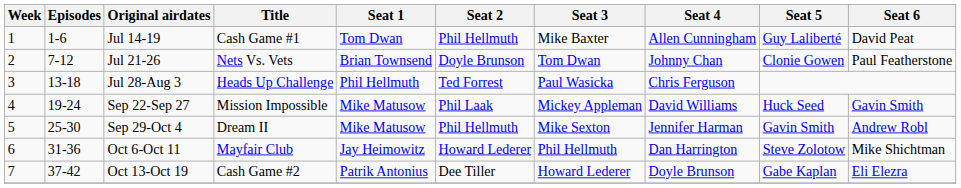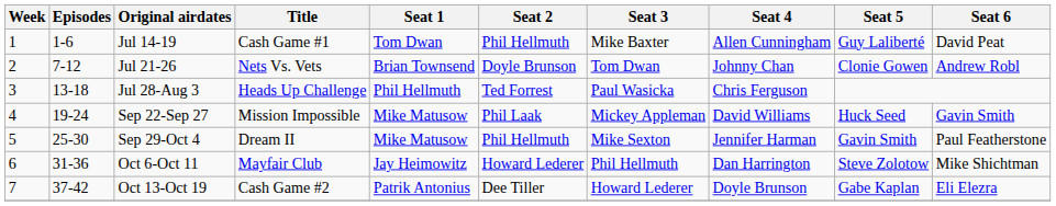 <table class="wikitable" >
 <tr>
 <th>Week</th>
 <th>Episodes</th>
 <th>Original airdates</th>
 <th>Title</th>
 <th>Seat 1</th>
 <th>Seat 2</th>
 <th>Seat 3</th>
 <th>Seat 4</th>
 <th>Seat 5</th>
 <th>Seat 6</th>
 </tr>
 <tr>
 <td>1</td>
 <td>1-6</td>
 <td>Jul 14-19</td>
 <td>Cash Game #1</td>
 <td><a href='#'>Tom Dwan</a></td>
 <td><a href='#'>Phil Hellmuth</a></td>
 <td>Mike Baxter</td>
 <td><a href='#'>Allen Cunningham</a></td>
 <td><a href='#'>Guy Laliberté</a></td>
 <td>David Peat</td>
 </tr>
 <tr>
 <td>2</td>
 <td>7-12</td>
 <td>Jul 21-26</td>
 <td><a href='#'>Nets</a> Vs. Vets</td>
 <td><a href='#'>Brian Townsend</a></td>
 <td><a href='#'>Doyle Brunson</a></td>
 <td><a href='#'>Tom Dwan</a></td>
 <td><a href='#'>Johnny Chan</a></td>
 <td><a href='#'>Clonie Gowen</a></td>
-<td>Paul Featherstone</td>
+<td><a href='#'>Andrew Robl</a></td>
 </tr>
 <tr>
 <td>3</td>
 <td>13-18</td>
 <td>Jul 28-Aug 3</td>
 <td><a href='#'>Heads Up Challenge</a></td>
 <td><a href='#'>Phil Hellmuth</a></td>
 <td><a href='#'>Ted Forrest</a></td>
 <td><a href='#'>Paul Wasicka</a></td>
 <td><a href='#'>Chris Ferguson</a></td>
 <td colspan=2></td>
 </tr>
 <tr>
 <td>4</td>
 <td>19-24</td>
 <td>Sep 22-Sep 27</td>
 <td>Mission Impossible</td>
 <td><a href='#'>Mike Matusow</a></td>
 <td><a href='#'>Phil Laak</a></td>
 <td><a href='#'>Mickey Appleman</a></td>
 <td><a href='#'>David Williams</a></td>
 <td><a href='#'>Huck Seed</a></td>
 <td><a href='#'>Gavin Smith</a></td>
 </tr>
 <tr>
 <td>5</td>
 <td>25-30</td>
 <td>Sep 29-Oct 4</td>
 <td>Dream II</td>
 <td><a href='#'>Mike Matusow</a></td>
 <td><a href='#'>Phil Hellmuth</a></td>
 <td><a href='#'>Mike Sexton</a></td>
 <td><a href='#'>Jennifer Harman</a></td>
 <td><a href='#'>Gavin Smith</a></td>
-<td><a href='#'>Andrew Robl</a></td>
+<td>Paul Featherstone</td>
 </tr>
 <tr>
 <td>6</td>
 <td>31-36</td>
 <td>Oct 6-Oct 11</td>
 <td><a href='#'>Mayfair Club</a></td>
 <td><a href='#'>Jay Heimowitz</a></td>
 <td><a href='#'>Howard Lederer</a></td>
 <td><a href='#'>Phil Hellmuth</a></td>
 <td><a href='#'>Dan Harrington</a></td>
 <td><a href='#'>Steve Zolotow</a></td>
 <td>Mike Shichtman</td>
 </tr>
 <tr>
 <td>7</td>
 <td>37-42</td>
 <td>Oct 13-Oct 19</td>
 <td>Cash Game #2</td>
 <td><a href='#'>Patrik Antonius</a></td>
 <td>Dee Tiller</td>
 <td><a href='#'>Howard Lederer</a></td>
 <td><a href='#'>Doyle Brunson</a></td>
 <td><a href='#'>Gabe Kaplan</a></td>
 <td><a href='#'>Eli Elezra</a></td>
 </tr>
 <tr>
 </tr>
 </table>
